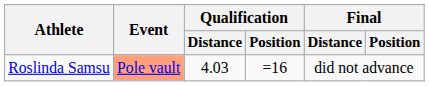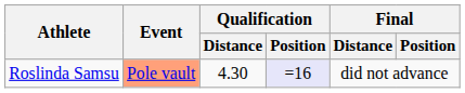 <table class=wikitable style="font-size:90%">
 <tr>
 <th rowspan="2">Athlete</th>
 <th rowspan="2">Event</th>
 <th colspan="2">Qualification</th>
 <th colspan="2">Final</th>
 </tr>
 <tr style="font-size:95%">
 <th>Distance</th>
 <th>Position</th>
 <th>Distance</th>
 <th>Position</th>
 </tr>
 <tr align=center>
 <td align=left><a href='#'>Roslinda Samsu</a></td>
 <td align=left style="background: lightsalmon;"><a href='#'>Pole vault</a></td>
-<td>4.03</td>
-<td>=16</td>
+<td>4.30</td>
+<td style="background: lavender;">=16</td>
 <td colspan=2>did not advance</td>
 </tr>
 </table>
